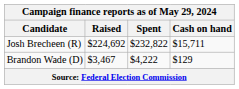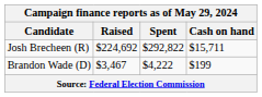 <table class="wikitable sortable">
 <tr>
 <th colspan=4>Campaign finance reports as of May 29, 2024</th>
 </tr>
 <tr style="text-align:center;">
 <th>Candidate</th>
 <th>Raised</th>
 <th>Spent</th>
 <th>Cash on hand</th>
 </tr>
 <tr>
 <td>Josh Brecheen (R)</td>
 <td>$224,692</td>
-<td>$232,822</td>
+<td>$292,822</td>
 <td>$15,711</td>
 </tr>
 <tr>
 <td>Brandon Wade (D)</td>
 <td>$3,467</td>
 <td>$4,222</td>
-<td>$129</td>
+<td>$199</td>
 </tr>
 <tr>
 <th colspan="4"><small>Source: <a href='#'>Federal Election Commission</a></small></th>
 </tr>
 </table>
